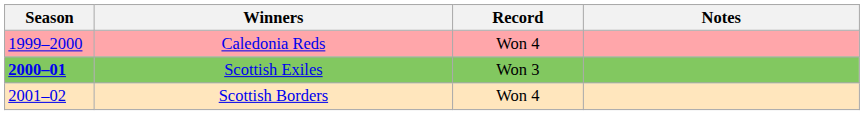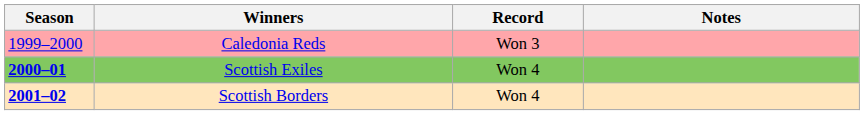 <table class="wikitable" style="text-align: center;">
 <tr>
 <th width="80">Season</th>
 <th width="340">Winners</th>
 <th width="120">Record</th>
 <th width="260">Notes</th>
 </tr>
 <tr bgcolor="#ffa6aa">
 <td align="left"><a href='#'>1999–2000</a></td>
 <td><a href='#'>Caledonia Reds</a></td>
-<td>Won 4</td>
+<td>Won 3</td>
 <td></td>
 </tr>
 <tr bgcolor="#82C860">
 <td align="left"><strong><a href='#'>2000–01</a></strong></td>
 <td><a href='#'>Scottish Exiles</a></td>
-<td>Won 3</td>
+<td>Won 4</td>
 <td></td>
 </tr>
 <tr bgcolor="#ffe6bd">
-<td align="left"><a href='#'>2001–02</a></td>
+<td align="left"><strong><a href='#'>2001–02</a></strong></td>
 <td><a href='#'>Scottish Borders</a></td>
 <td>Won 4</td>
 <td></td>
 </tr>
 </table>
